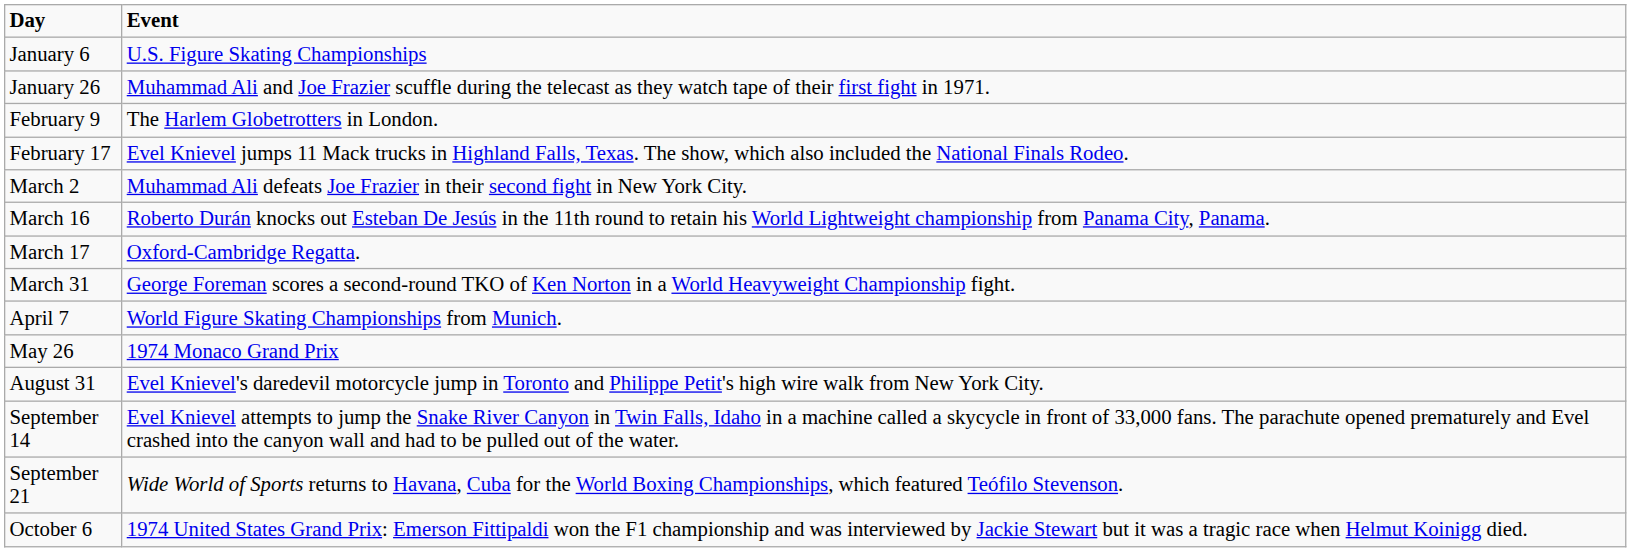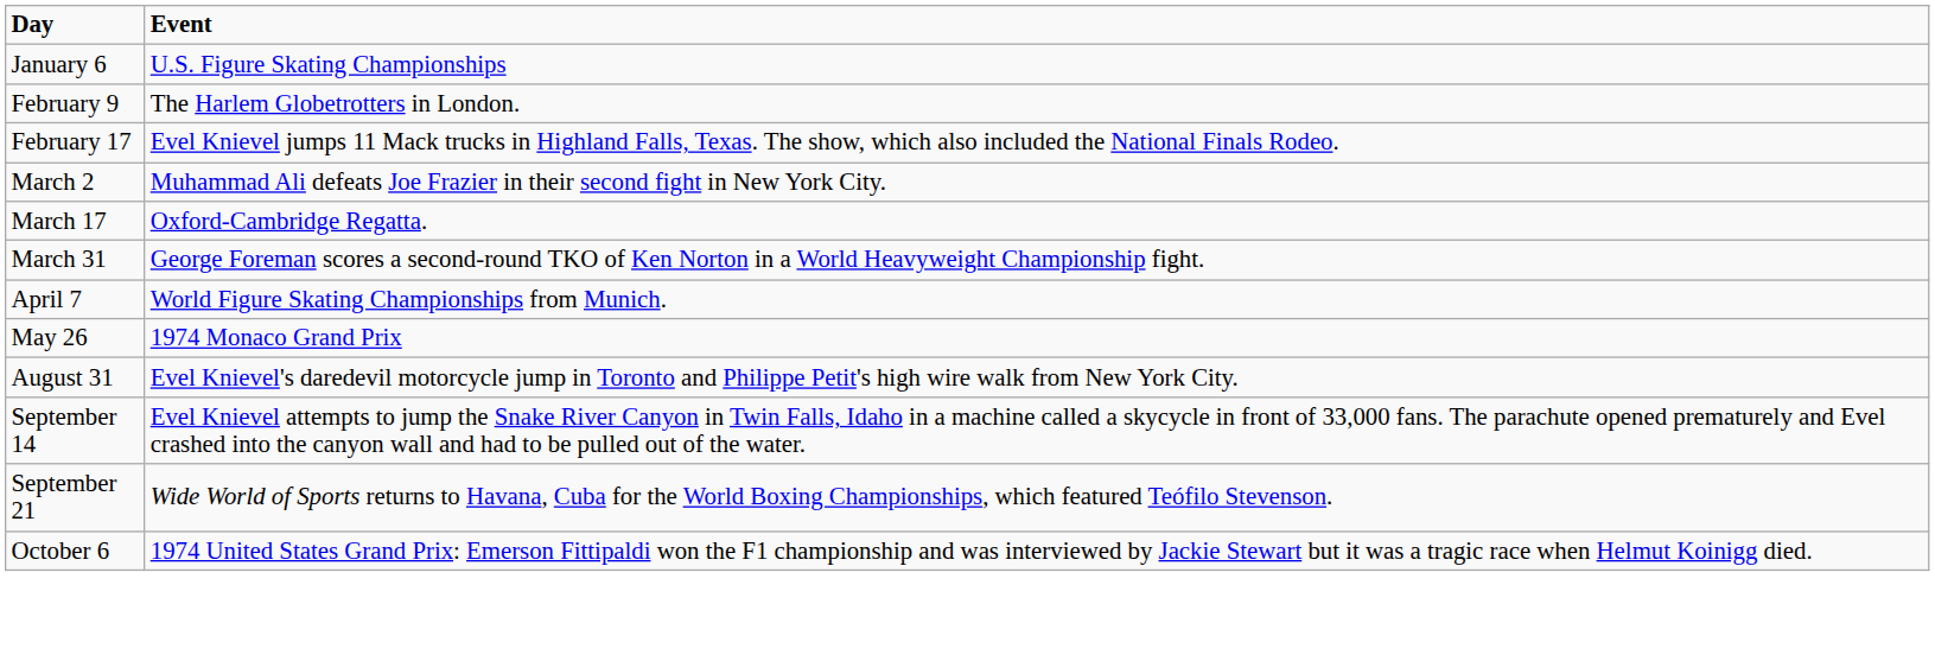 <table class="wikitable">
 <tr>
 <td><strong>Day</strong></td>
 <td><strong>Event</strong></td>
 </tr>
 <tr>
 <td>January 6</td>
 <td><a href='#'>U.S. Figure Skating Championships</a></td>
-</tr>
-<tr>
-<td>January 26</td>
-<td><a href='#'>Muhammad Ali</a> and <a href='#'>Joe Frazier</a> scuffle during the telecast as they watch tape of their <a href='#'>first fight</a> in 1971.</td>
 </tr>
 <tr>
 <td>February 9</td>
 <td>The <a href='#'>Harlem Globetrotters</a> in London.</td>
 </tr>
 <tr>
 <td>February 17</td>
 <td><a href='#'>Evel Knievel</a> jumps 11 Mack trucks in <a href='#'>Highland Falls, Texas</a>. The show, which also included the <a href='#'>National Finals Rodeo</a>.</td>
 </tr>
 <tr>
 <td>March 2</td>
 <td><a href='#'>Muhammad Ali</a> defeats <a href='#'>Joe Frazier</a> in their <a href='#'>second fight</a> in New York City.</td>
-</tr>
-<tr>
-<td>March 16</td>
-<td><a href='#'>Roberto Durán</a> knocks out <a href='#'>Esteban De Jesús</a> in the 11th round to retain his <a href='#'>World Lightweight championship</a> from <a href='#'>Panama City</a>, <a href='#'>Panama</a>.</td>
 </tr>
 <tr>
 <td>March 17</td>
 <td><a href='#'>Oxford-Cambridge Regatta</a>.</td>
 </tr>
 <tr>
 <td>March 31</td>
 <td><a href='#'>George Foreman</a> scores a second-round TKO of <a href='#'>Ken Norton</a> in a <a href='#'>World Heavyweight Championship</a> fight.</td>
 </tr>
 <tr>
 <td>April 7</td>
 <td><a href='#'>World Figure Skating Championships</a> from <a href='#'>Munich</a>.</td>
 </tr>
 <tr>
 <td>May 26</td>
 <td><a href='#'>1974 Monaco Grand Prix</a></td>
 </tr>
 <tr>
 <td>August 31</td>
 <td><a href='#'>Evel Knievel</a>'s daredevil motorcycle jump in <a href='#'>Toronto</a> and <a href='#'>Philippe Petit</a>'s high wire walk from New York City.</td>
 </tr>
 <tr>
 <td>September 14</td>
 <td><a href='#'>Evel Knievel</a> attempts to jump the <a href='#'>Snake River Canyon</a> in <a href='#'>Twin Falls, Idaho</a> in a machine called a skycycle in front of 33,000 fans. The parachute opened prematurely and Evel crashed into the canyon wall and had to be pulled out of the water.</td>
 </tr>
 <tr>
 <td>September 21</td>
 <td><em>Wide World of Sports</em> returns to <a href='#'>Havana</a>, <a href='#'>Cuba</a> for the <a href='#'>World Boxing Championships</a>, which featured <a href='#'>Teófilo Stevenson</a>.</td>
 </tr>
 <tr>
 <td>October 6</td>
 <td><a href='#'>1974 United States Grand Prix</a>: <a href='#'>Emerson Fittipaldi</a> won the F1 championship and was interviewed by <a href='#'>Jackie Stewart</a> but it was a tragic race when <a href='#'>Helmut Koinigg</a> died.</td>
 </tr>
 </table>
